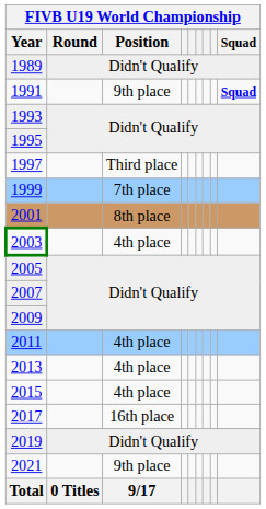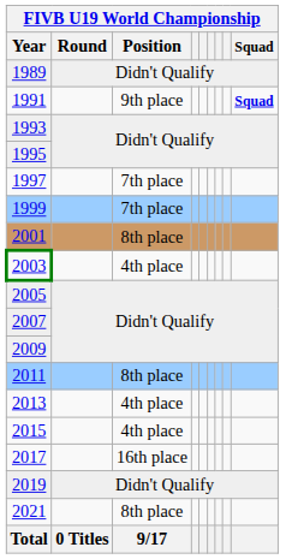 <table class="wikitable" style="text-align: center;">
 <tr>
 <th colspan=9><a href='#'>FIVB U19 World Championship</a></th>
 </tr>
 <tr>
 <th>Year</th>
 <th>Round</th>
 <th>Position</th>
 <th></th>
 <th></th>
 <th></th>
 <th></th>
 <th></th>
 <th><small>Squad</small></th>
 </tr>
 <tr bgcolor="efefef">
 <td> <a href='#'>1989</a></td>
 <td colspan=8>Didn't Qualify</td>
 </tr>
 <tr>
 <td> <a href='#'>1991</a></td>
 <td></td>
 <td>9th place</td>
 <td></td>
 <td></td>
 <td></td>
 <td></td>
 <td></td>
 <td><strong><small> <a href='#'>Squad</a></small></strong></td>
 </tr>
 <tr bgcolor="efefef">
 <td> <a href='#'>1993</a></td>
 <td colspan=8 rowspan=2>Didn't Qualify</td>
 </tr>
 <tr bgcolor="efefef">
 <td> <a href='#'>1995</a></td>
 </tr>
 <tr>
 <td> <a href='#'>1997</a></td>
 <td></td>
-<td>Third place</td>
+<td>7th place</td>
 <td></td>
 <td></td>
 <td></td>
 <td></td>
 <td></td>
 <td></td>
 </tr>
 <tr bgcolor=9acdff>
 <td> <a href='#'>1999</a></td>
 <td></td>
 <td>7th place</td>
 <td></td>
 <td></td>
 <td></td>
 <td></td>
 <td></td>
 <td></td>
 </tr>
 <tr bgcolor=cc9966>
 <td> <a href='#'>2001</a></td>
 <td></td>
 <td>8th place</td>
 <td></td>
 <td></td>
 <td></td>
 <td></td>
 <td></td>
 <td></td>
 </tr>
 <tr bgcolor=>
 <td style="border:3px solid green"> <a href='#'>2003</a></td>
 <td></td>
 <td>4th place</td>
 <td></td>
 <td></td>
 <td></td>
 <td></td>
 <td></td>
 <td></td>
 </tr>
 <tr bgcolor="efefef">
 <td> <a href='#'>2005</a></td>
 <td colspan=8 rowspan=3>Didn't Qualify</td>
 </tr>
 <tr bgcolor="efefef">
 <td> <a href='#'>2007</a></td>
 </tr>
 <tr bgcolor="efefef">
 <td> <a href='#'>2009</a></td>
 </tr>
 <tr bgcolor=9acdff>
 <td> <a href='#'>2011</a></td>
 <td></td>
-<td>4th place</td>
+<td>8th place</td>
 <td></td>
 <td></td>
 <td></td>
 <td></td>
 <td></td>
 <td></td>
 </tr>
 <tr bgcolor=>
 <td> <a href='#'>2013</a></td>
 <td></td>
 <td>4th place</td>
 <td></td>
 <td></td>
 <td></td>
 <td></td>
 <td></td>
 <td></td>
 </tr>
 <tr bgcolor=>
 <td> <a href='#'>2015</a></td>
 <td></td>
 <td>4th place</td>
 <td></td>
 <td></td>
 <td></td>
 <td></td>
 <td></td>
 <td></td>
 </tr>
 <tr bgcolor=>
 <td> <a href='#'>2017</a></td>
 <td></td>
 <td>16th place</td>
 <td></td>
 <td></td>
 <td></td>
 <td></td>
 <td></td>
 <td></td>
 </tr>
 <tr bgcolor="efefef">
 <td> <a href='#'>2019</a></td>
 <td colspan=8>Didn't Qualify</td>
 </tr>
 <tr>
 <td> <a href='#'>2021</a></td>
 <td></td>
-<td>9th place</td>
+<td>8th place</td>
 <td></td>
 <td></td>
 <td></td>
 <td></td>
 <td></td>
 <td></td>
 </tr>
 <tr>
 <th>Total</th>
 <th>0 Titles</th>
 <th>9/17</th>
 <th></th>
 <th></th>
 <th></th>
 <th></th>
 <th></th>
 <th></th>
 </tr>
 </table>
